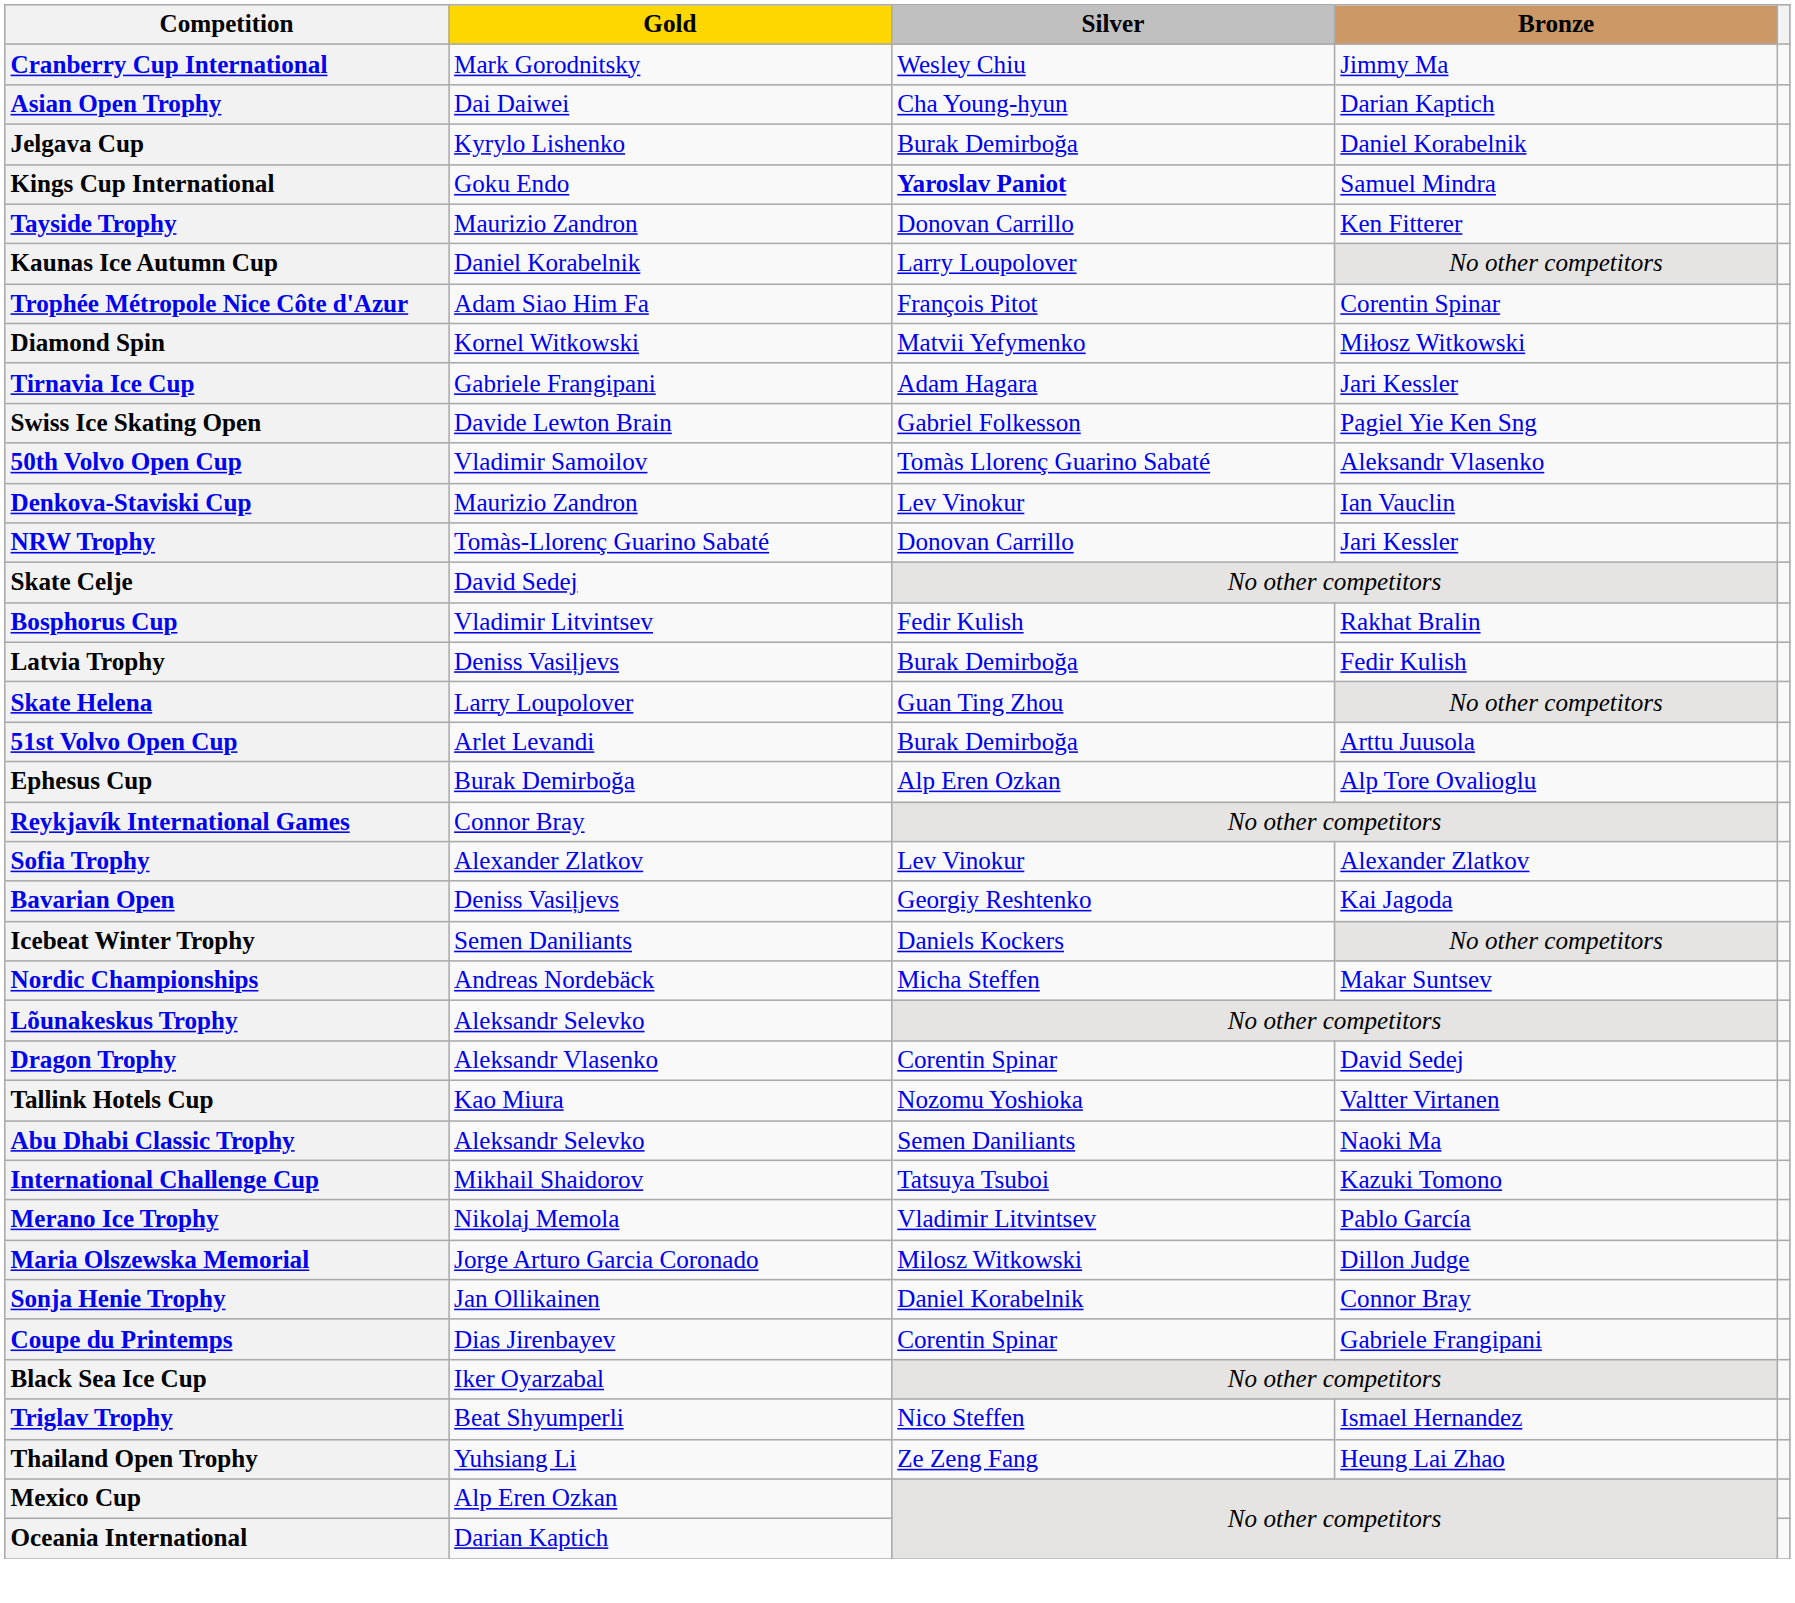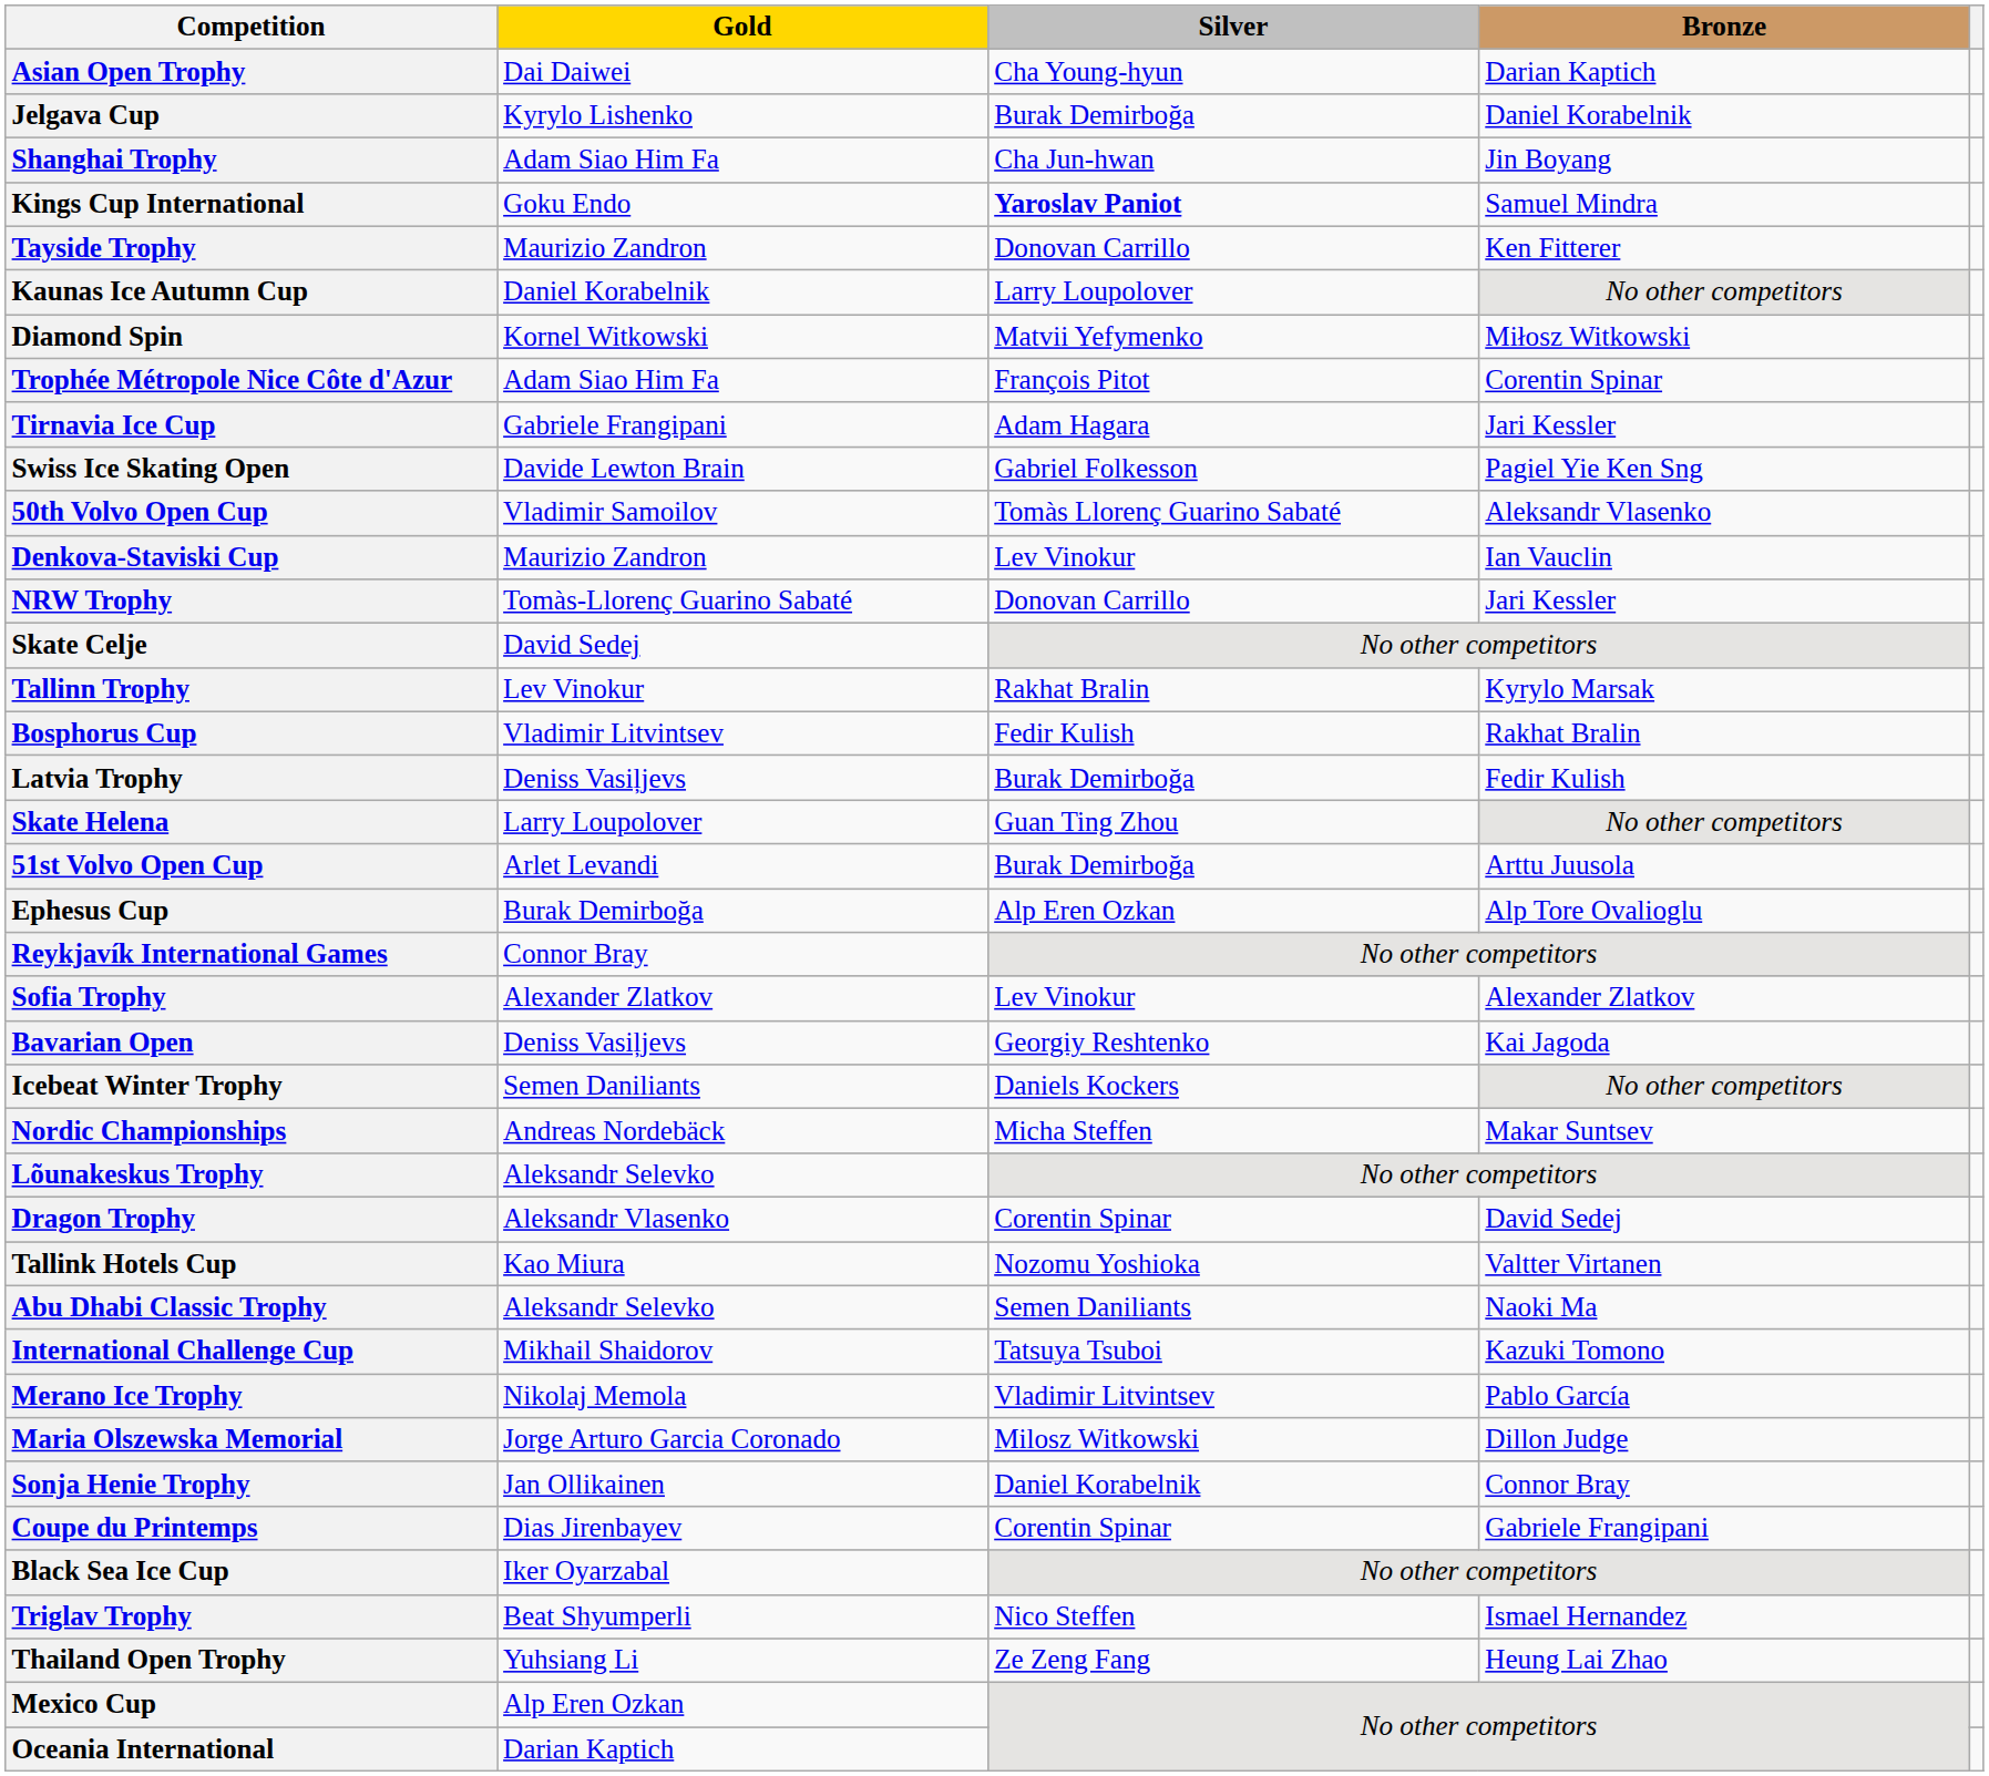 <table class="wikitable unsortable" style="text-align:left; width:90%">
 <tr>
 <th scope="col" style="text-align:center; width:25%">Competition</th>
 <td scope="col" style="text-align:center; width:25%; background:gold"><strong>Gold</strong></td>
 <td scope="col" style="text-align:center; width:25%; background:silver"><strong>Silver</strong></td>
 <td scope="col" style="text-align:center; width:25%; background:#c96"><strong>Bronze</strong></td>
 <th scope="col" style="text-align:center"></th>
-</tr>
-<tr>
-<th scope="row" style="text-align:left"> <a href='#'>Cranberry Cup International</a></th>
-<td> <a href='#'>Mark Gorodnitsky</a></td>
-<td> <a href='#'>Wesley Chiu</a></td>
-<td> <a href='#'>Jimmy Ma</a></td>
-<td></td>
 </tr>
 <tr>
 <th scope="row" style="text-align:left"> <a href='#'>Asian Open Trophy</a></th>
 <td> <a href='#'>Dai Daiwei</a></td>
 <td> <a href='#'>Cha Young-hyun</a></td>
 <td> <a href='#'>Darian Kaptich</a></td>
 <td></td>
 </tr>
 <tr>
 <th scope="row" style="text-align:left"> Jelgava Cup</th>
 <td> <a href='#'>Kyrylo Lishenko</a></td>
 <td> <a href='#'>Burak Demirboğa</a></td>
 <td> <a href='#'>Daniel Korabelnik</a></td>
+<td></td>
+</tr>
+<tr>
+<th scope="row" style="text-align:left"> <a href='#'>Shanghai Trophy</a></th>
+<td> <a href='#'>Adam Siao Him Fa</a></td>
+<td> <a href='#'>Cha Jun-hwan</a></td>
+<td> <a href='#'>Jin Boyang</a></td>
 <td></td>
 </tr>
 <tr>
 <th scope="row" style="text-align:left"> Kings Cup International</th>
 <td> <a href='#'>Goku Endo</a></td>
 <td><strong> <a href='#'>Yaroslav Paniot</a></strong></td>
 <td> <a href='#'>Samuel Mindra</a></td>
 <td></td>
 </tr>
 <tr>
 <th scope="row" style="text-align:left"> <a href='#'>Tayside Trophy</a></th>
 <td> <a href='#'>Maurizio Zandron</a></td>
 <td> <a href='#'>Donovan Carrillo</a></td>
 <td> <a href='#'>Ken Fitterer</a></td>
 <td></td>
 </tr>
 <tr>
 <th scope="row" style="text-align:left"> Kaunas Ice Autumn Cup</th>
 <td> <a href='#'>Daniel Korabelnik</a></td>
 <td> <a href='#'>Larry Loupolover</a></td>
 <td align="center" bgcolor="e5e4e2"><em>No other competitors</em></td>
 <td></td>
 </tr>
 <tr>
+<th scope="row" style="text-align:left"> Diamond Spin</th>
+<td> <a href='#'>Kornel Witkowski</a></td>
+<td> <a href='#'>Matvii Yefymenko</a></td>
+<td> <a href='#'>Miłosz Witkowski</a></td>
+<td></td>
+</tr>
+<tr>
 <th scope="row" style="text-align:left"> <a href='#'>Trophée Métropole Nice Côte d'Azur</a></th>
 <td> <a href='#'>Adam Siao Him Fa</a></td>
 <td> <a href='#'>François Pitot</a></td>
 <td> <a href='#'>Corentin Spinar</a></td>
-<td></td>
-</tr>
-<tr>
-<th scope="row" style="text-align:left"> Diamond Spin</th>
-<td> <a href='#'>Kornel Witkowski</a></td>
-<td> <a href='#'>Matvii Yefymenko</a></td>
-<td> <a href='#'>Miłosz Witkowski</a></td>
 <td></td>
 </tr>
 <tr>
 <th scope="row" style="text-align:left"> <a href='#'>Tirnavia Ice Cup</a></th>
 <td> <a href='#'>Gabriele Frangipani</a></td>
 <td> <a href='#'>Adam Hagara</a></td>
 <td> <a href='#'>Jari Kessler</a></td>
 <td></td>
 </tr>
 <tr>
 <th scope="row" style="text-align:left"> Swiss Ice Skating Open</th>
 <td> <a href='#'>Davide Lewton Brain</a></td>
 <td> <a href='#'>Gabriel Folkesson</a></td>
 <td> <a href='#'>Pagiel Yie Ken Sng</a></td>
 <td></td>
 </tr>
 <tr>
 <th scope="row" style="text-align:left"> <a href='#'>50th Volvo Open Cup</a></th>
 <td> <a href='#'>Vladimir Samoilov</a></td>
 <td> <a href='#'>Tomàs Llorenç Guarino Sabaté</a></td>
 <td> <a href='#'>Aleksandr Vlasenko</a></td>
 <td></td>
 </tr>
 <tr>
 <th scope="row" style="text-align:left"> <a href='#'>Denkova-Staviski Cup</a></th>
 <td> <a href='#'>Maurizio Zandron</a></td>
 <td> <a href='#'>Lev Vinokur</a></td>
 <td> <a href='#'>Ian Vauclin</a></td>
 <td></td>
 </tr>
 <tr>
 <th scope="row" style="text-align:left"> <a href='#'>NRW Trophy</a></th>
 <td> <a href='#'>Tomàs-Llorenç Guarino Sabaté</a></td>
 <td> <a href='#'>Donovan Carrillo</a></td>
 <td> <a href='#'>Jari Kessler</a></td>
 <td></td>
 </tr>
 <tr>
 <th scope="row" style="text-align:left"> Skate Celje</th>
 <td> <a href='#'>David Sedej</a></td>
 <td colspan="2" align="center" bgcolor="e5e4e2"><em>No other competitors</em></td>
+<td></td>
+</tr>
+<tr>
+<th scope="row" style="text-align:left"> <a href='#'>Tallinn Trophy</a></th>
+<td> <a href='#'>Lev Vinokur</a></td>
+<td> <a href='#'>Rakhat Bralin</a></td>
+<td> <a href='#'>Kyrylo Marsak</a></td>
 <td></td>
 </tr>
 <tr>
 <th scope="row" style="text-align:left"> <a href='#'>Bosphorus Cup</a></th>
 <td> <a href='#'>Vladimir Litvintsev</a></td>
 <td> <a href='#'>Fedir Kulish</a></td>
 <td> <a href='#'>Rakhat Bralin</a></td>
 <td></td>
 </tr>
 <tr>
 <th scope="row" style="text-align:left"> Latvia Trophy</th>
 <td> <a href='#'>Deniss Vasiļjevs</a></td>
 <td> <a href='#'>Burak Demirboğa</a></td>
 <td> <a href='#'>Fedir Kulish</a></td>
 <td></td>
 </tr>
 <tr>
 <th scope="row" style="text-align:left"> <a href='#'>Skate Helena</a></th>
 <td> <a href='#'>Larry Loupolover</a></td>
 <td> <a href='#'>Guan Ting Zhou</a></td>
 <td align="center" bgcolor="e5e4e2"><em>No other competitors</em></td>
 <td></td>
 </tr>
 <tr>
 <th scope="row" style="text-align:left"> <a href='#'>51st Volvo Open Cup</a></th>
 <td> <a href='#'>Arlet Levandi</a></td>
 <td> <a href='#'>Burak Demirboğa</a></td>
 <td> <a href='#'>Arttu Juusola</a></td>
 <td></td>
 </tr>
 <tr>
 <th scope="row" style="text-align:left"> Ephesus Cup</th>
 <td> <a href='#'>Burak Demirboğa</a></td>
 <td> <a href='#'>Alp Eren Ozkan</a></td>
 <td> <a href='#'>Alp Tore Ovalioglu</a></td>
 <td></td>
 </tr>
 <tr>
 <th scope="row" style="text-align:left"> <a href='#'>Reykjavík International Games</a></th>
 <td> <a href='#'>Connor Bray</a></td>
 <td colspan="2" align="center" bgcolor="e5e4e2"><em>No other competitors</em></td>
 <td></td>
 </tr>
 <tr>
 <th scope="row" style="text-align:left"> <a href='#'>Sofia Trophy</a></th>
 <td> <a href='#'>Alexander Zlatkov</a></td>
 <td> <a href='#'>Lev Vinokur</a></td>
 <td> <a href='#'>Alexander Zlatkov</a></td>
 <td></td>
 </tr>
 <tr>
 <th scope="row" style="text-align:left"> <a href='#'>Bavarian Open</a></th>
 <td> <a href='#'>Deniss Vasiļjevs</a></td>
 <td> <a href='#'>Georgiy Reshtenko</a></td>
 <td> <a href='#'>Kai Jagoda</a></td>
 <td></td>
 </tr>
 <tr>
 <th scope="row" style="text-align:left"> Icebeat Winter Trophy</th>
 <td> <a href='#'>Semen Daniliants</a></td>
 <td> <a href='#'>Daniels Kockers</a></td>
 <td align="center" bgcolor="e5e4e2"><em>No other competitors</em></td>
 <td></td>
 </tr>
 <tr>
 <th scope="row" style="text-align:left"> <a href='#'>Nordic Championships</a></th>
 <td> <a href='#'>Andreas Nordebäck</a></td>
 <td> <a href='#'>Micha Steffen</a></td>
 <td> <a href='#'>Makar Suntsev</a></td>
 <td></td>
 </tr>
 <tr>
 <th scope="row" style="text-align:left"> <a href='#'>Lõunakeskus Trophy</a></th>
 <td> <a href='#'>Aleksandr Selevko</a></td>
 <td colspan="2" align="center" bgcolor="e5e4e2"><em>No other competitors</em></td>
 <td></td>
 </tr>
 <tr>
 <th scope="row" style="text-align:left"> <a href='#'>Dragon Trophy</a></th>
 <td> <a href='#'>Aleksandr Vlasenko</a></td>
 <td> <a href='#'>Corentin Spinar</a></td>
 <td> <a href='#'>David Sedej</a></td>
 <td></td>
 </tr>
 <tr>
 <th scope="row" style="text-align:left"> Tallink Hotels Cup</th>
 <td> <a href='#'>Kao Miura</a></td>
 <td> <a href='#'>Nozomu Yoshioka</a></td>
 <td> <a href='#'>Valtter Virtanen</a></td>
 <td></td>
 </tr>
 <tr>
 <th scope="row" style="text-align:left"> <a href='#'>Abu Dhabi Classic Trophy</a></th>
 <td> <a href='#'>Aleksandr Selevko</a></td>
 <td> <a href='#'>Semen Daniliants</a></td>
 <td> <a href='#'>Naoki Ma</a></td>
 <td></td>
 </tr>
 <tr>
 <th scope="row" style="text-align:left"> <a href='#'>International Challenge Cup</a></th>
 <td> <a href='#'>Mikhail Shaidorov</a></td>
 <td> <a href='#'>Tatsuya Tsuboi</a></td>
 <td> <a href='#'>Kazuki Tomono</a></td>
 <td></td>
 </tr>
 <tr>
 <th scope="row" style="text-align:left"> <a href='#'>Merano Ice Trophy</a></th>
 <td> <a href='#'>Nikolaj Memola</a></td>
 <td> <a href='#'>Vladimir Litvintsev</a></td>
 <td> <a href='#'>Pablo García</a></td>
 <td></td>
 </tr>
 <tr>
 <th scope="row" style="text-align:left"> <a href='#'>Maria Olszewska Memorial</a></th>
 <td> <a href='#'>Jorge Arturo Garcia Coronado</a></td>
 <td> <a href='#'>Milosz Witkowski</a></td>
 <td> <a href='#'>Dillon Judge</a></td>
 <td></td>
 </tr>
 <tr>
 <th scope="row" style="text-align:left"> <a href='#'>Sonja Henie Trophy</a></th>
 <td> <a href='#'>Jan Ollikainen</a></td>
 <td> <a href='#'>Daniel Korabelnik</a></td>
 <td> <a href='#'>Connor Bray</a></td>
 <td></td>
 </tr>
 <tr>
 <th scope="row" style="text-align:left"> <a href='#'>Coupe du Printemps</a></th>
 <td> <a href='#'>Dias Jirenbayev</a></td>
 <td> <a href='#'>Corentin Spinar</a></td>
 <td> <a href='#'>Gabriele Frangipani</a></td>
 <td></td>
 </tr>
 <tr>
 <th scope="row" style="text-align:left"> Black Sea Ice Cup</th>
 <td> <a href='#'>Iker Oyarzabal</a></td>
 <td colspan="2" align="center" bgcolor="e5e4e2"><em>No other competitors</em></td>
 <td></td>
 </tr>
 <tr>
 <th scope="row" style="text-align:left"> <a href='#'>Triglav Trophy</a></th>
 <td> <a href='#'>Beat Shyumperli</a></td>
 <td> <a href='#'>Nico Steffen</a></td>
 <td> <a href='#'>Ismael Hernandez</a></td>
 <td></td>
 </tr>
 <tr>
 <th scope="row" style="text-align:left"> Thailand Open Trophy</th>
 <td> <a href='#'>Yuhsiang Li</a></td>
 <td> <a href='#'>Ze Zeng Fang</a></td>
 <td> <a href='#'>Heung Lai Zhao</a></td>
 <td></td>
 </tr>
 <tr>
 <th scope="row" style="text-align:left"> Mexico Cup</th>
 <td> <a href='#'>Alp Eren Ozkan</a></td>
 <td colspan="2" rowspan="2" align="center" bgcolor="e5e4e2"><em>No other competitors</em></td>
 <td></td>
 </tr>
 <tr>
 <th scope="row" style="text-align:left"> Oceania International</th>
 <td> <a href='#'>Darian Kaptich</a></td>
 <td></td>
 </tr>
 </table>
